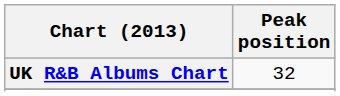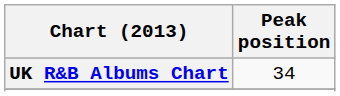 <table class="wikitable sortable plainrowheaders" style="text-align:center;">
 <tr>
 <th scope="col">Chart (2013)</th>
 <th scope="col">Peak<br>position</th>
 </tr>
 <tr>
 <th scope="row">UK <a href='#'>R&B Albums Chart</a></th>
-<td>32</td>
+<td>34</td>
 </tr>
 <tr>
 </tr>
 <tr>
 </tr>
 </table>
